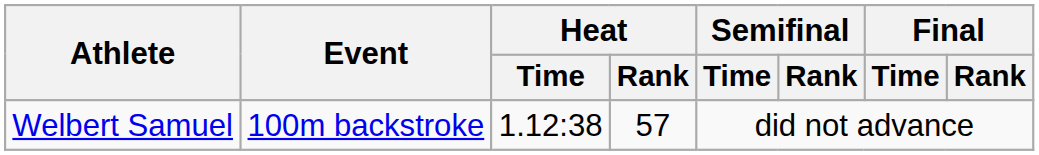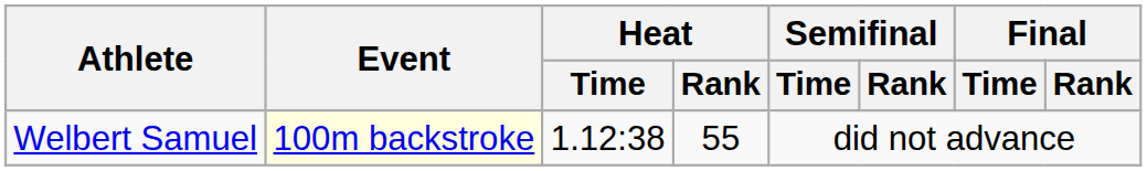 <table class=wikitable style="font-size:90%">
 <tr>
 <th rowspan="2">Athlete</th>
 <th rowspan="2">Event</th>
 <th colspan="2">Heat</th>
 <th colspan="2">Semifinal</th>
 <th colspan="2">Final</th>
 </tr>
 <tr style="font-size:95%">
 <th>Time</th>
 <th>Rank</th>
 <th>Time</th>
 <th>Rank</th>
 <th>Time</th>
 <th>Rank</th>
 </tr>
 <tr align=center>
 <td align=left><a href='#'>Welbert Samuel</a></td>
-<td align=left><a href='#'>100m backstroke</a></td>
+<td align=left style="background: lightyellow;"><a href='#'>100m backstroke</a></td>
 <td>1.12:38</td>
-<td>57</td>
+<td>55</td>
 <td colspan=4>did not advance</td>
 </tr>
 </table>
